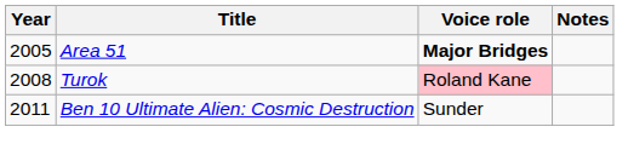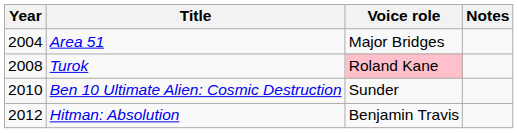 <table class="wikitable sortable">
 <tr>
 <th>Year</th>
 <th>Title</th>
 <th>Voice role</th>
 <th class="unsortable">Notes</th>
 </tr>
 <tr>
-<td>2005</td>
+<td>2004</td>
 <td><em><a href='#'>Area 51</a></em></td>
-<td><strong>Major Bridges</strong></td>
+<td>Major Bridges</td>
 <td></td>
 </tr>
 <tr>
 <td>2008</td>
 <td><em><a href='#'>Turok</a></em></td>
 <td style="background: pink;">Roland Kane</td>
 <td></td>
 </tr>
 <tr>
-<td>2011</td>
+<td>2010</td>
 <td><em><a href='#'>Ben 10 Ultimate Alien: Cosmic Destruction</a></em></td>
 <td>Sunder</td>
 <td></td>
 </tr>
+<tr>
+<td>2012</td>
+<td><em><a href='#'>Hitman: Absolution</a></em></td>
+<td>Benjamin Travis</td>
+<td></td>
+</tr>
 </table>
